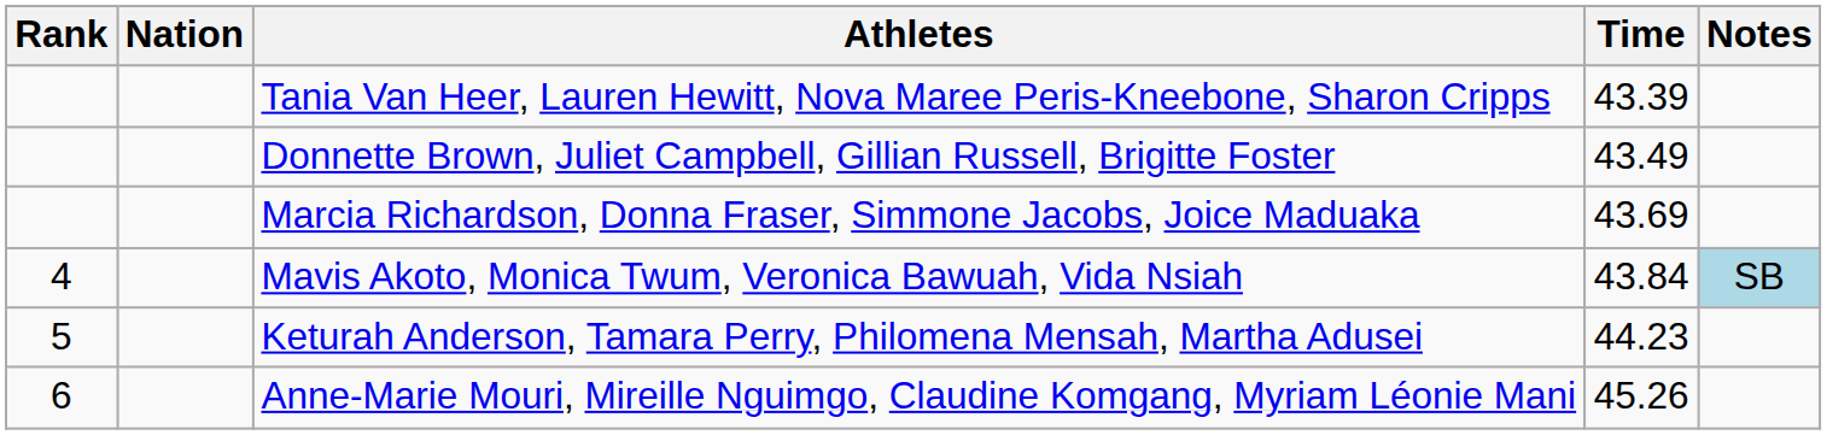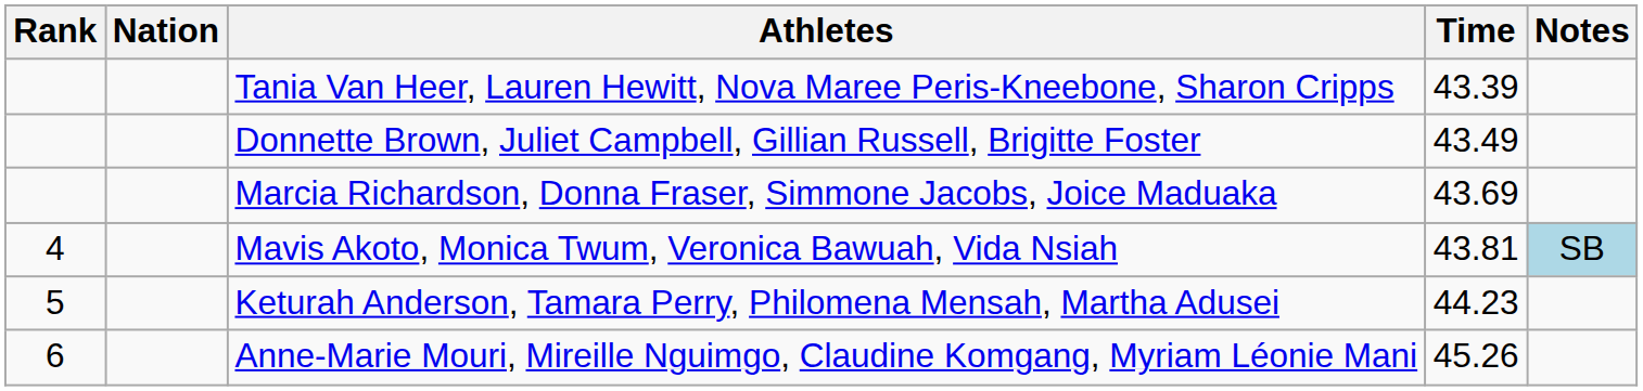 <table class="wikitable sortable" style="text-align:center">
 <tr>
 <th>Rank</th>
 <th>Nation</th>
 <th>Athletes</th>
 <th>Time</th>
 <th>Notes</th>
 </tr>
 <tr>
 <td></td>
 <td align=left></td>
 <td align=left><a href='#'>Tania Van Heer</a>, <a href='#'>Lauren Hewitt</a>, <a href='#'>Nova Maree Peris-Kneebone</a>, <a href='#'>Sharon Cripps</a></td>
 <td>43.39</td>
 <td></td>
 </tr>
 <tr>
 <td></td>
 <td align=left></td>
 <td align=left><a href='#'>Donnette Brown</a>, <a href='#'>Juliet Campbell</a>, <a href='#'>Gillian Russell</a>, <a href='#'>Brigitte Foster</a></td>
 <td>43.49</td>
 <td></td>
 </tr>
 <tr>
 <td></td>
 <td align=left></td>
 <td align=left><a href='#'>Marcia Richardson</a>, <a href='#'>Donna Fraser</a>, <a href='#'>Simmone Jacobs</a>, <a href='#'>Joice Maduaka</a></td>
 <td>43.69</td>
 <td></td>
 </tr>
 <tr>
 <td>4</td>
 <td align=left></td>
 <td align=left><a href='#'>Mavis Akoto</a>, <a href='#'>Monica Twum</a>, <a href='#'>Veronica Bawuah</a>, <a href='#'>Vida Nsiah</a></td>
-<td>43.84</td>
+<td>43.81</td>
 <td style="background: lightblue;">SB</td>
 </tr>
 <tr>
 <td>5</td>
 <td align=left></td>
 <td align=left><a href='#'>Keturah Anderson</a>, <a href='#'>Tamara Perry</a>, <a href='#'>Philomena Mensah</a>, <a href='#'>Martha Adusei</a></td>
 <td>44.23</td>
 <td></td>
 </tr>
 <tr>
 <td>6</td>
 <td align=left></td>
 <td align=left><a href='#'>Anne-Marie Mouri</a>, <a href='#'>Mireille Nguimgo</a>, <a href='#'>Claudine Komgang</a>, <a href='#'>Myriam Léonie Mani</a></td>
 <td>45.26</td>
 <td></td>
 </tr>
 </table>
